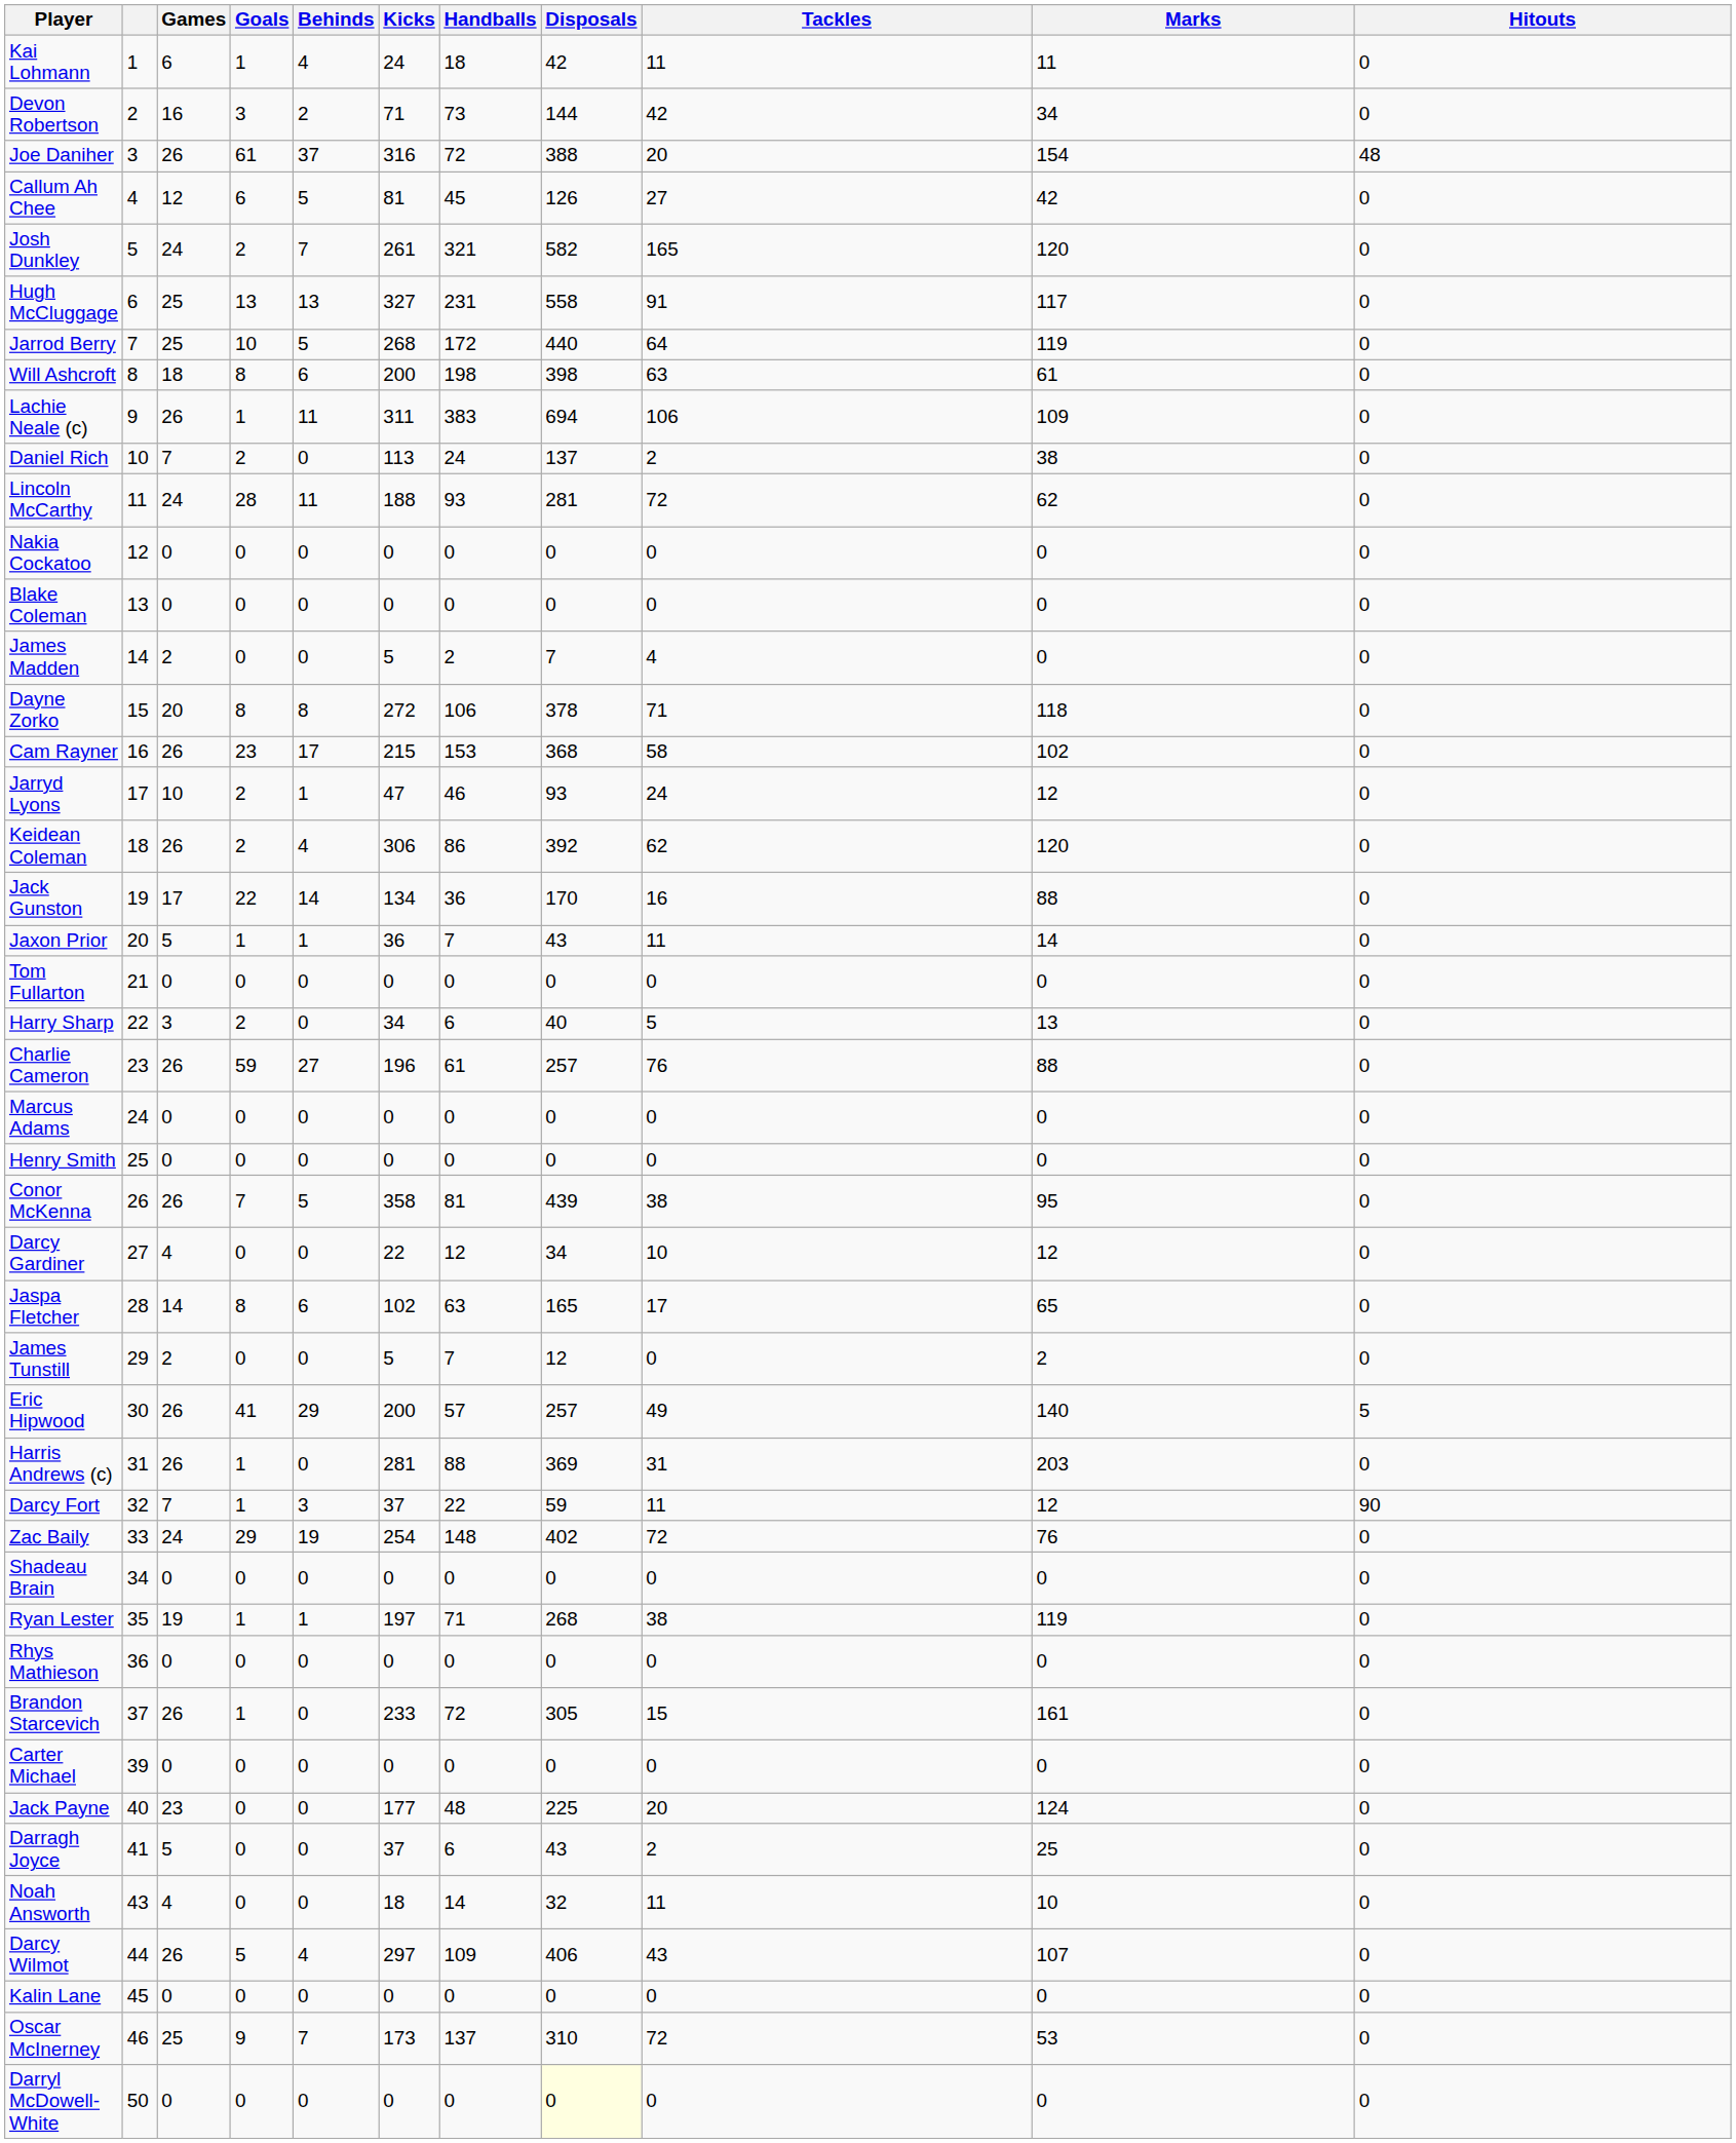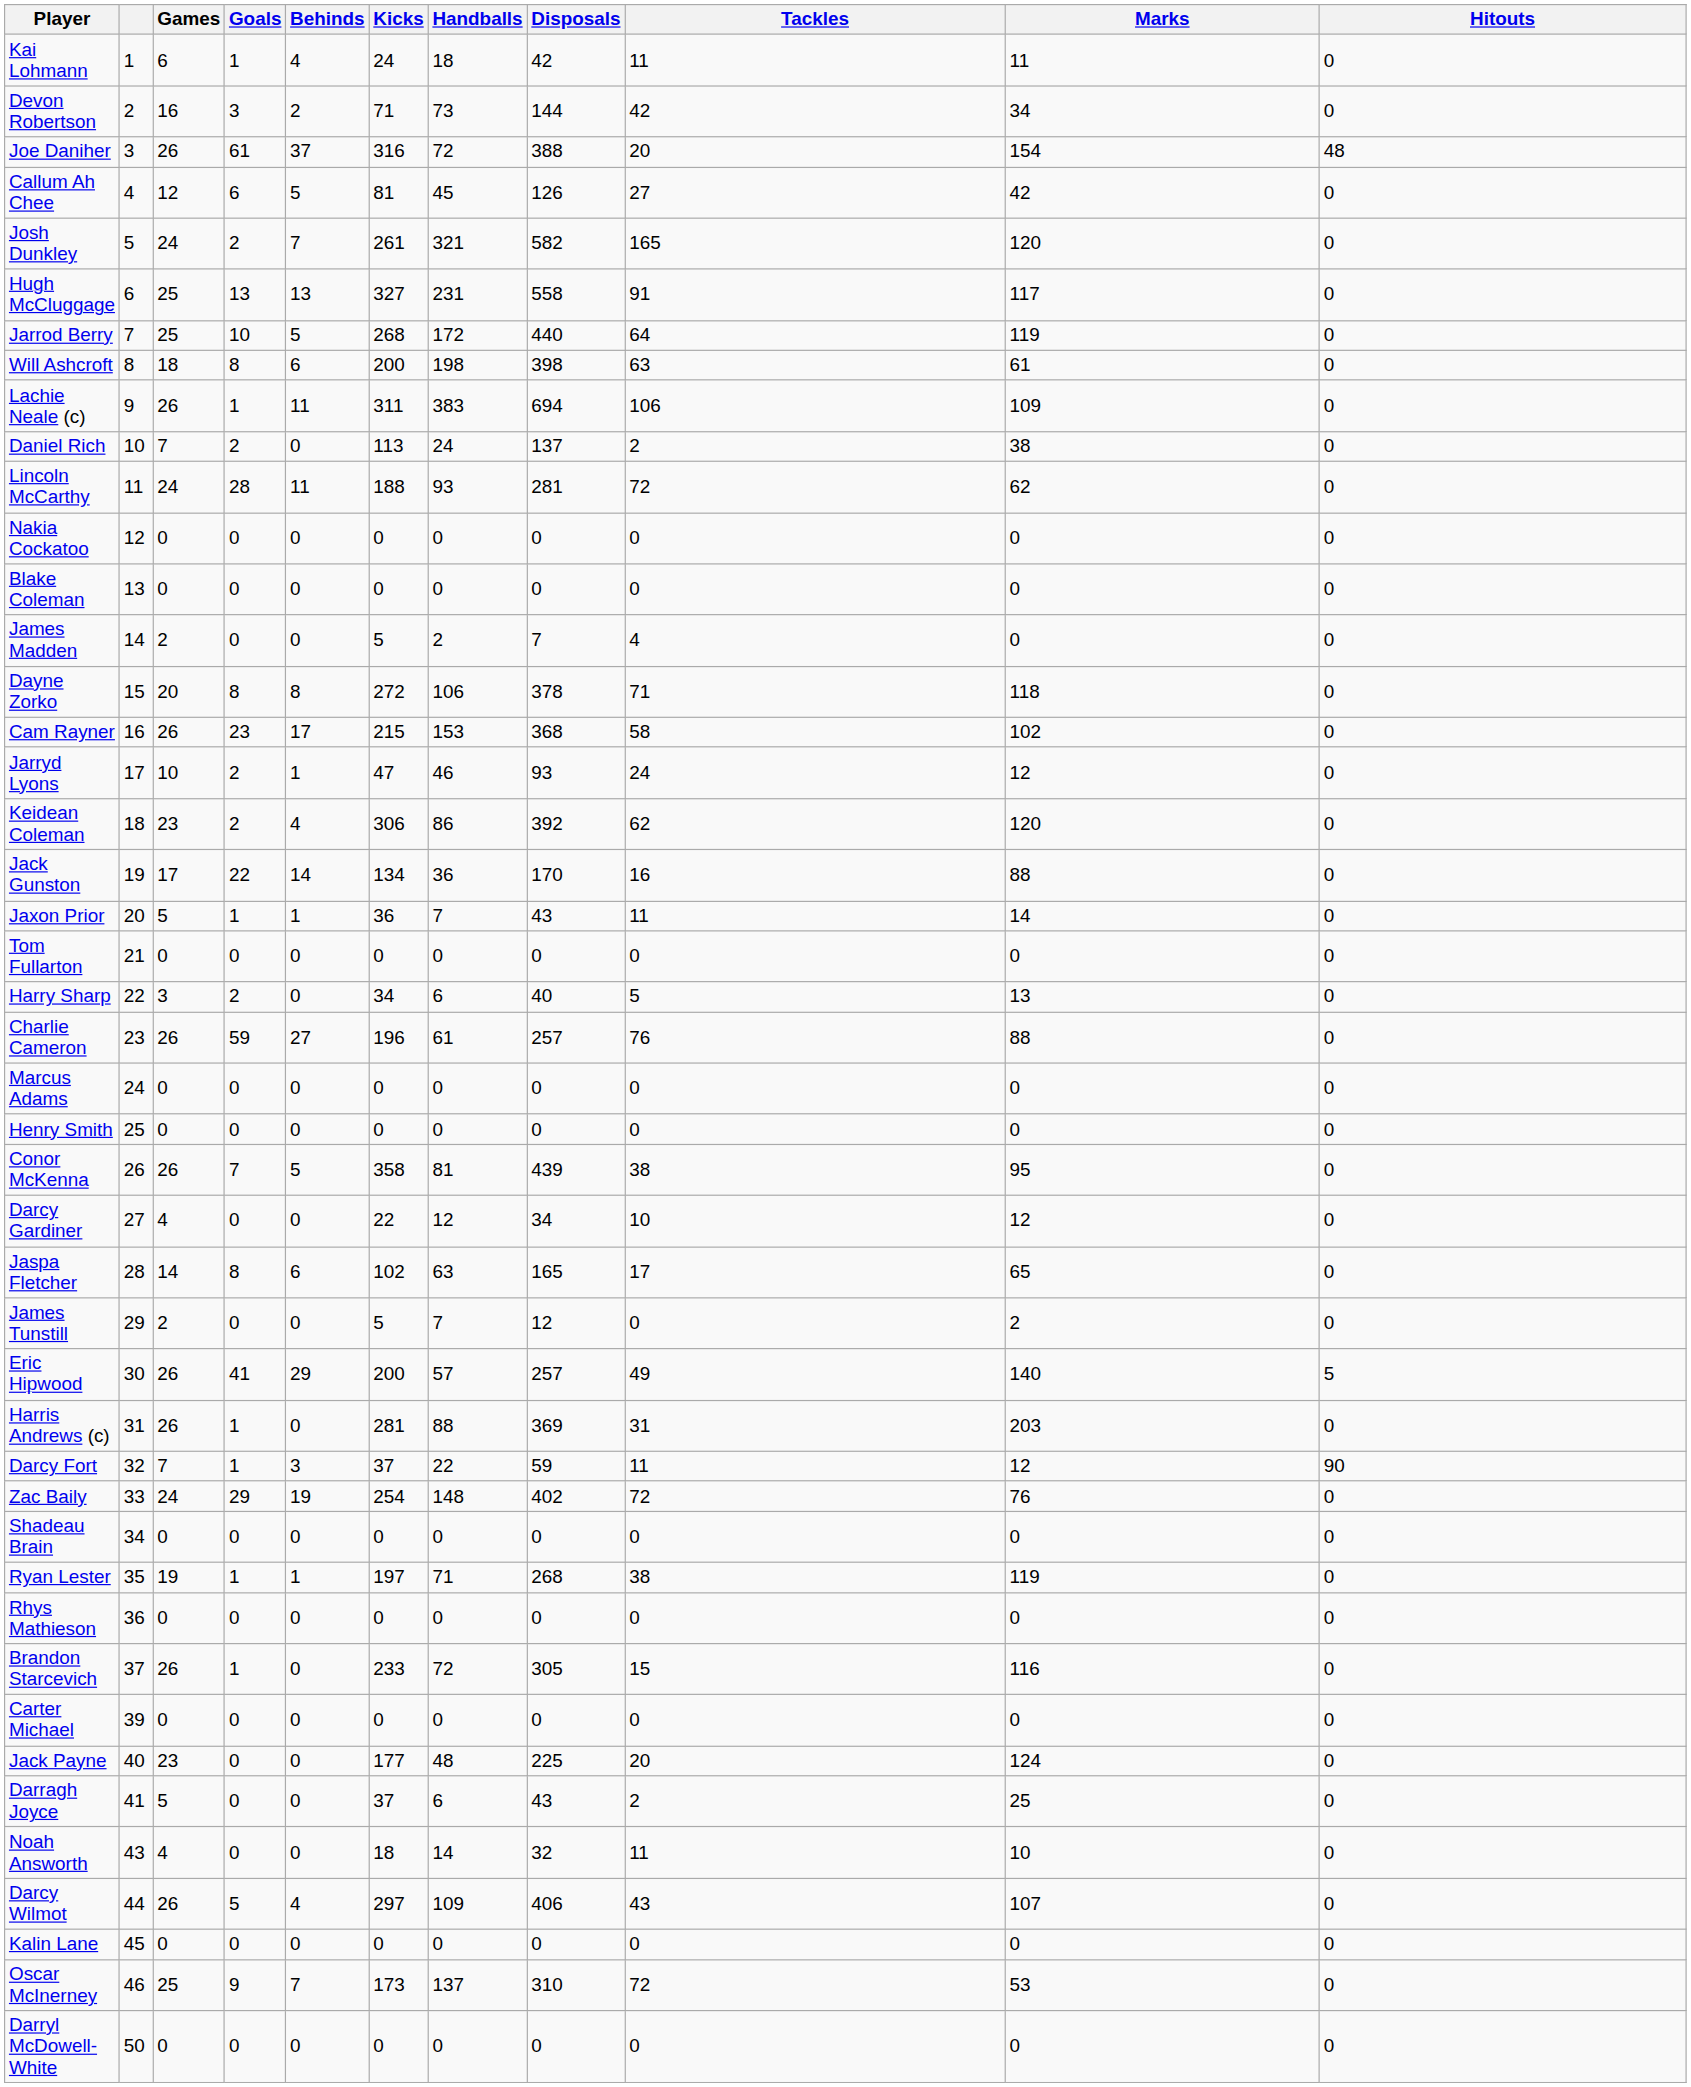 <table class="wikitable sortable" style="width:90%;">
 <tr>
 <th width="6%">Player</th>
 <th width="2%"></th>
 <th width="2%">Games</th>
 <th width="2%"><a href='#'>Goals</a></th>
 <th width="2%"><a href='#'>Behinds</a></th>
 <th width="2%"><a href='#'>Kicks</a></th>
 <th width="2%"><a href='#'>Handballs</a></th>
 <th width="2%"><a href='#'>Disposals</a></th>
 <th><a href='#'>Tackles</a></th>
 <th><a href='#'>Marks</a></th>
 <th><a href='#'>Hitouts</a></th>
 </tr>
 <tr>
 <td><a href='#'>Kai Lohmann</a></td>
 <td>1</td>
 <td>6</td>
 <td>1</td>
 <td>4</td>
 <td>24</td>
 <td>18</td>
 <td>42</td>
 <td>11</td>
 <td>11</td>
 <td>0</td>
 </tr>
 <tr>
 <td><a href='#'>Devon Robertson</a></td>
 <td>2</td>
 <td>16</td>
 <td>3</td>
 <td>2</td>
 <td>71</td>
 <td>73</td>
 <td>144</td>
 <td>42</td>
 <td>34</td>
 <td>0</td>
 </tr>
 <tr>
 <td><a href='#'>Joe Daniher</a></td>
 <td>3</td>
 <td>26</td>
 <td>61</td>
 <td>37</td>
 <td>316</td>
 <td>72</td>
 <td>388</td>
 <td>20</td>
 <td>154</td>
 <td>48</td>
 </tr>
 <tr>
 <td><a href='#'>Callum Ah Chee</a></td>
 <td>4</td>
 <td>12</td>
 <td>6</td>
 <td>5</td>
 <td>81</td>
 <td>45</td>
 <td>126</td>
 <td>27</td>
 <td>42</td>
 <td>0</td>
 </tr>
 <tr>
 <td><a href='#'>Josh Dunkley</a></td>
 <td>5</td>
 <td>24</td>
 <td>2</td>
 <td>7</td>
 <td>261</td>
 <td>321</td>
 <td>582</td>
 <td>165</td>
 <td>120</td>
 <td>0</td>
 </tr>
 <tr>
 <td><a href='#'>Hugh McCluggage</a></td>
 <td>6</td>
 <td>25</td>
 <td>13</td>
 <td>13</td>
 <td>327</td>
 <td>231</td>
 <td>558</td>
 <td>91</td>
 <td>117</td>
 <td>0</td>
 </tr>
 <tr>
 <td><a href='#'>Jarrod Berry</a></td>
 <td>7</td>
 <td>25</td>
 <td>10</td>
 <td>5</td>
 <td>268</td>
 <td>172</td>
 <td>440</td>
 <td>64</td>
 <td>119</td>
 <td>0</td>
 </tr>
 <tr>
 <td><a href='#'>Will Ashcroft</a></td>
 <td>8</td>
 <td>18</td>
 <td>8</td>
 <td>6</td>
 <td>200</td>
 <td>198</td>
 <td>398</td>
 <td>63</td>
 <td>61</td>
 <td>0</td>
 </tr>
 <tr>
 <td><a href='#'>Lachie Neale</a> (c)</td>
 <td>9</td>
 <td>26</td>
 <td>1</td>
 <td>11</td>
 <td>311</td>
 <td>383</td>
 <td>694</td>
 <td>106</td>
 <td>109</td>
 <td>0</td>
 </tr>
 <tr>
 <td><a href='#'>Daniel Rich</a></td>
 <td>10</td>
 <td>7</td>
 <td>2</td>
 <td>0</td>
 <td>113</td>
 <td>24</td>
 <td>137</td>
 <td>2</td>
 <td>38</td>
 <td>0</td>
 </tr>
 <tr>
 <td><a href='#'>Lincoln McCarthy</a></td>
 <td>11</td>
 <td>24</td>
 <td>28</td>
 <td>11</td>
 <td>188</td>
 <td>93</td>
 <td>281</td>
 <td>72</td>
 <td>62</td>
 <td>0</td>
 </tr>
 <tr>
 <td><a href='#'>Nakia Cockatoo</a></td>
 <td>12</td>
 <td>0</td>
 <td>0</td>
 <td>0</td>
 <td>0</td>
 <td>0</td>
 <td>0</td>
 <td>0</td>
 <td>0</td>
 <td>0</td>
 </tr>
 <tr>
 <td><a href='#'>Blake Coleman</a></td>
 <td>13</td>
 <td>0</td>
 <td>0</td>
 <td>0</td>
 <td>0</td>
 <td>0</td>
 <td>0</td>
 <td>0</td>
 <td>0</td>
 <td>0</td>
 </tr>
 <tr>
 <td><a href='#'>James Madden</a></td>
 <td>14</td>
 <td>2</td>
 <td>0</td>
 <td>0</td>
 <td>5</td>
 <td>2</td>
 <td>7</td>
 <td>4</td>
 <td>0</td>
 <td>0</td>
 </tr>
 <tr>
 <td><a href='#'>Dayne Zorko</a></td>
 <td>15</td>
 <td>20</td>
 <td>8</td>
 <td>8</td>
 <td>272</td>
 <td>106</td>
 <td>378</td>
 <td>71</td>
 <td>118</td>
 <td>0</td>
 </tr>
 <tr>
 <td><a href='#'>Cam Rayner</a></td>
 <td>16</td>
 <td>26</td>
 <td>23</td>
 <td>17</td>
 <td>215</td>
 <td>153</td>
 <td>368</td>
 <td>58</td>
 <td>102</td>
 <td>0</td>
 </tr>
 <tr>
 <td><a href='#'>Jarryd Lyons</a></td>
 <td>17</td>
 <td>10</td>
 <td>2</td>
 <td>1</td>
 <td>47</td>
 <td>46</td>
 <td>93</td>
 <td>24</td>
 <td>12</td>
 <td>0</td>
 </tr>
 <tr>
 <td><a href='#'>Keidean Coleman</a></td>
 <td>18</td>
-<td>26</td>
+<td>23</td>
 <td>2</td>
 <td>4</td>
 <td>306</td>
 <td>86</td>
 <td>392</td>
 <td>62</td>
 <td>120</td>
 <td>0</td>
 </tr>
 <tr>
 <td><a href='#'>Jack Gunston</a></td>
 <td>19</td>
 <td>17</td>
 <td>22</td>
 <td>14</td>
 <td>134</td>
 <td>36</td>
 <td>170</td>
 <td>16</td>
 <td>88</td>
 <td>0</td>
 </tr>
 <tr>
 <td><a href='#'>Jaxon Prior</a></td>
 <td>20</td>
 <td>5</td>
 <td>1</td>
 <td>1</td>
 <td>36</td>
 <td>7</td>
 <td>43</td>
 <td>11</td>
 <td>14</td>
 <td>0</td>
 </tr>
 <tr>
 <td><a href='#'>Tom Fullarton</a></td>
 <td>21</td>
 <td>0</td>
 <td>0</td>
 <td>0</td>
 <td>0</td>
 <td>0</td>
 <td>0</td>
 <td>0</td>
 <td>0</td>
 <td>0</td>
 </tr>
 <tr>
 <td><a href='#'>Harry Sharp</a></td>
 <td>22</td>
 <td>3</td>
 <td>2</td>
 <td>0</td>
 <td>34</td>
 <td>6</td>
 <td>40</td>
 <td>5</td>
 <td>13</td>
 <td>0</td>
 </tr>
 <tr>
 <td><a href='#'>Charlie Cameron</a></td>
 <td>23</td>
 <td>26</td>
 <td>59</td>
 <td>27</td>
 <td>196</td>
 <td>61</td>
 <td>257</td>
 <td>76</td>
 <td>88</td>
 <td>0</td>
 </tr>
 <tr>
 <td><a href='#'>Marcus Adams</a></td>
 <td>24</td>
 <td>0</td>
 <td>0</td>
 <td>0</td>
 <td>0</td>
 <td>0</td>
 <td>0</td>
 <td>0</td>
 <td>0</td>
 <td>0</td>
 </tr>
 <tr>
 <td><a href='#'>Henry Smith</a></td>
 <td>25</td>
 <td>0</td>
 <td>0</td>
 <td>0</td>
 <td>0</td>
 <td>0</td>
 <td>0</td>
 <td>0</td>
 <td>0</td>
 <td>0</td>
 </tr>
 <tr>
 <td><a href='#'>Conor McKenna</a></td>
 <td>26</td>
 <td>26</td>
 <td>7</td>
 <td>5</td>
 <td>358</td>
 <td>81</td>
 <td>439</td>
 <td>38</td>
 <td>95</td>
 <td>0</td>
 </tr>
 <tr>
 <td><a href='#'>Darcy Gardiner</a></td>
 <td>27</td>
 <td>4</td>
 <td>0</td>
 <td>0</td>
 <td>22</td>
 <td>12</td>
 <td>34</td>
 <td>10</td>
 <td>12</td>
 <td>0</td>
 </tr>
 <tr>
 <td><a href='#'>Jaspa Fletcher</a></td>
 <td>28</td>
 <td>14</td>
 <td>8</td>
 <td>6</td>
 <td>102</td>
 <td>63</td>
 <td>165</td>
 <td>17</td>
 <td>65</td>
 <td>0</td>
 </tr>
 <tr>
 <td><a href='#'>James Tunstill</a></td>
 <td>29</td>
 <td>2</td>
 <td>0</td>
 <td>0</td>
 <td>5</td>
 <td>7</td>
 <td>12</td>
 <td>0</td>
 <td>2</td>
 <td>0</td>
 </tr>
 <tr>
 <td><a href='#'>Eric Hipwood</a></td>
 <td>30</td>
 <td>26</td>
 <td>41</td>
 <td>29</td>
 <td>200</td>
 <td>57</td>
 <td>257</td>
 <td>49</td>
 <td>140</td>
 <td>5</td>
 </tr>
 <tr>
 <td><a href='#'>Harris Andrews</a> (c)</td>
 <td>31</td>
 <td>26</td>
 <td>1</td>
 <td>0</td>
 <td>281</td>
 <td>88</td>
 <td>369</td>
 <td>31</td>
 <td>203</td>
 <td>0</td>
 </tr>
 <tr>
 <td><a href='#'>Darcy Fort</a></td>
 <td>32</td>
 <td>7</td>
 <td>1</td>
 <td>3</td>
 <td>37</td>
 <td>22</td>
 <td>59</td>
 <td>11</td>
 <td>12</td>
 <td>90</td>
 </tr>
 <tr>
 <td><a href='#'>Zac Baily</a></td>
 <td>33</td>
 <td>24</td>
 <td>29</td>
 <td>19</td>
 <td>254</td>
 <td>148</td>
 <td>402</td>
 <td>72</td>
 <td>76</td>
 <td>0</td>
 </tr>
 <tr>
 <td><a href='#'>Shadeau Brain</a></td>
 <td>34</td>
 <td>0</td>
 <td>0</td>
 <td>0</td>
 <td>0</td>
 <td>0</td>
 <td>0</td>
 <td>0</td>
 <td>0</td>
 <td>0</td>
 </tr>
 <tr>
 <td><a href='#'>Ryan Lester</a></td>
 <td>35</td>
 <td>19</td>
 <td>1</td>
 <td>1</td>
 <td>197</td>
 <td>71</td>
 <td>268</td>
 <td>38</td>
 <td>119</td>
 <td>0</td>
 </tr>
 <tr>
 <td><a href='#'>Rhys Mathieson</a></td>
 <td>36</td>
 <td>0</td>
 <td>0</td>
 <td>0</td>
 <td>0</td>
 <td>0</td>
 <td>0</td>
 <td>0</td>
 <td>0</td>
 <td>0</td>
 </tr>
 <tr>
 <td><a href='#'>Brandon Starcevich</a></td>
 <td>37</td>
 <td>26</td>
 <td>1</td>
 <td>0</td>
 <td>233</td>
 <td>72</td>
 <td>305</td>
 <td>15</td>
-<td>161</td>
+<td>116</td>
 <td>0</td>
 </tr>
 <tr>
 <td><a href='#'>Carter Michael</a></td>
 <td>39</td>
 <td>0</td>
 <td>0</td>
 <td>0</td>
 <td>0</td>
 <td>0</td>
 <td>0</td>
 <td>0</td>
 <td>0</td>
 <td>0</td>
 </tr>
 <tr>
 <td><a href='#'>Jack Payne</a></td>
 <td>40</td>
 <td>23</td>
 <td>0</td>
 <td>0</td>
 <td>177</td>
 <td>48</td>
 <td>225</td>
 <td>20</td>
 <td>124</td>
 <td>0</td>
 </tr>
 <tr>
 <td><a href='#'>Darragh Joyce</a></td>
 <td>41</td>
 <td>5</td>
 <td>0</td>
 <td>0</td>
 <td>37</td>
 <td>6</td>
 <td>43</td>
 <td>2</td>
 <td>25</td>
 <td>0</td>
 </tr>
 <tr>
 <td><a href='#'>Noah Answorth</a></td>
 <td>43</td>
 <td>4</td>
 <td>0</td>
 <td>0</td>
 <td>18</td>
 <td>14</td>
 <td>32</td>
 <td>11</td>
 <td>10</td>
 <td>0</td>
 </tr>
 <tr>
 <td><a href='#'>Darcy Wilmot</a></td>
 <td>44</td>
 <td>26</td>
 <td>5</td>
 <td>4</td>
 <td>297</td>
 <td>109</td>
 <td>406</td>
 <td>43</td>
 <td>107</td>
 <td>0</td>
 </tr>
 <tr>
 <td><a href='#'>Kalin Lane</a></td>
 <td>45</td>
 <td>0</td>
 <td>0</td>
 <td>0</td>
 <td>0</td>
 <td>0</td>
 <td>0</td>
 <td>0</td>
 <td>0</td>
 <td>0</td>
 </tr>
 <tr>
 <td><a href='#'>Oscar McInerney</a></td>
 <td>46</td>
 <td>25</td>
 <td>9</td>
 <td>7</td>
 <td>173</td>
 <td>137</td>
 <td>310</td>
 <td>72</td>
 <td>53</td>
 <td>0</td>
 </tr>
 <tr>
 <td><a href='#'>Darryl McDowell-White</a></td>
 <td>50</td>
 <td>0</td>
 <td>0</td>
 <td>0</td>
 <td>0</td>
 <td>0</td>
-<td style="background: lightyellow;">0</td>
+<td>0</td>
 <td>0</td>
 <td>0</td>
 <td>0</td>
 </tr>
 </table>
